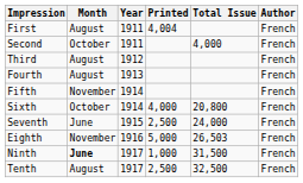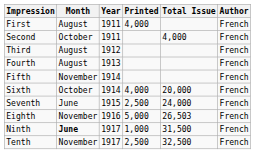 <table class="wikitable">
 <tr>
 <th>Impression</th>
 <th>Month</th>
 <th>Year</th>
 <th>Printed</th>
 <th>Total Issue</th>
 <th>Author</th>
 </tr>
 <tr>
 <td>First</td>
 <td>August</td>
 <td>1911</td>
-<td>4,004</td>
+<td>4,000</td>
 <td></td>
 <td>French</td>
 </tr>
 <tr>
 <td>Second</td>
 <td>October</td>
 <td>1911</td>
 <td></td>
 <td>4,000</td>
 <td>French</td>
 </tr>
 <tr>
 <td>Third</td>
 <td>August</td>
 <td>1912</td>
 <td></td>
 <td></td>
 <td>French</td>
 </tr>
 <tr>
 <td>Fourth</td>
 <td>August</td>
 <td>1913</td>
 <td></td>
 <td></td>
 <td>French</td>
 </tr>
 <tr>
 <td>Fifth</td>
 <td>November</td>
 <td>1914</td>
 <td></td>
 <td></td>
 <td>French</td>
 </tr>
 <tr>
 <td>Sixth</td>
 <td>October</td>
 <td>1914</td>
 <td>4,000</td>
-<td>20,800</td>
+<td>20,000</td>
 <td>French</td>
 </tr>
 <tr>
 <td>Seventh</td>
 <td>June</td>
 <td>1915</td>
 <td>2,500</td>
 <td>24,000</td>
 <td>French</td>
 </tr>
 <tr>
 <td>Eighth</td>
 <td>November</td>
 <td>1916</td>
 <td>5,000</td>
 <td>26,503</td>
 <td>French</td>
 </tr>
 <tr>
 <td>Ninth</td>
 <td><strong>June</strong></td>
 <td>1917</td>
 <td>1,000</td>
 <td>31,500</td>
 <td>French</td>
 </tr>
 <tr>
 <td>Tenth</td>
-<td>August</td>
+<td>November</td>
 <td>1917</td>
 <td>2,500</td>
 <td>32,500</td>
 <td>French</td>
 </tr>
 </table>
